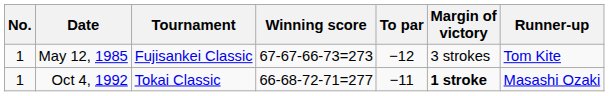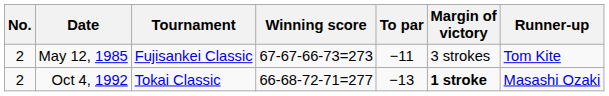 <table class="wikitable" style="font-size:95%;">
 <tr>
 <th>No.</th>
 <th>Date</th>
 <th>Tournament</th>
 <th>Winning score</th>
 <th>To par</th>
 <th>Margin of<br>victory</th>
 <th>Runner-up</th>
 </tr>
 <tr>
-<td align=center>1</td>
+<td align=center>2</td>
 <td align=right>May 12, <a href='#'>1985</a></td>
 <td><a href='#'>Fujisankei Classic</a></td>
 <td align=right>67-67-66-73=273</td>
-<td align=center>−12</td>
+<td align=center>−11</td>
 <td>3 strokes</td>
 <td> <a href='#'>Tom Kite</a></td>
 </tr>
 <tr>
-<td align=center>1</td>
+<td align=center>2</td>
 <td align=right>Oct 4, <a href='#'>1992</a></td>
 <td><a href='#'>Tokai Classic</a></td>
 <td align=right>66-68-72-71=277</td>
-<td align=center>−11</td>
+<td align=center>−13</td>
 <td><strong>1 stroke</strong></td>
 <td> <a href='#'>Masashi Ozaki</a></td>
 </tr>
 </table>
